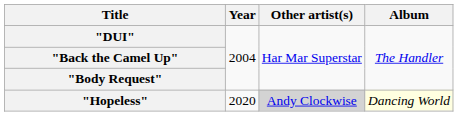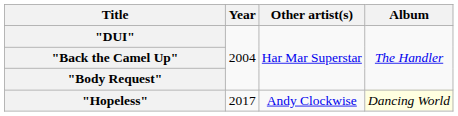 <table class="wikitable plainrowheaders" style="text-align:center;" border="1">
 <tr>
 <th scope="col" style="width:16em;">Title</th>
 <th scope="col">Year</th>
 <th scope="col">Other artist(s)</th>
 <th scope="col">Album</th>
 </tr>
 <tr>
 <th scope="row">"DUI"</th>
 <td rowspan="3">2004</td>
 <td rowspan="3"><a href='#'>Har Mar Superstar</a></td>
 <td rowspan="3"><em><a href='#'>The Handler</a></em></td>
 </tr>
 <tr>
 <th scope="row">"Back the Camel Up"</th>
 </tr>
 <tr>
 <th scope="row">"Body Request"</th>
 </tr>
 <tr>
 <th scope="row">"Hopeless"</th>
-<td>2020</td>
-<td style="background: lightgrey;"><a href='#'>Andy Clockwise</a></td>
+<td>2017</td>
+<td><a href='#'>Andy Clockwise</a></td>
 <td style="background: lightyellow;"><em>Dancing World</em></td>
 </tr>
 </table>
